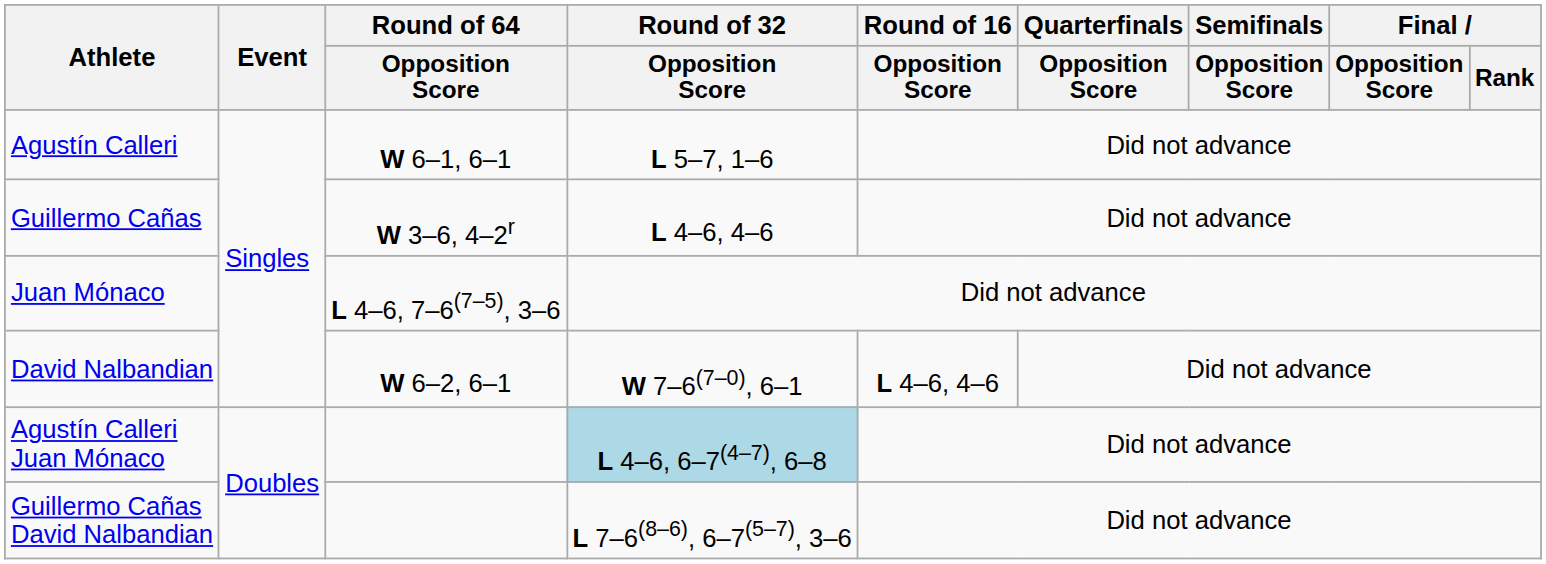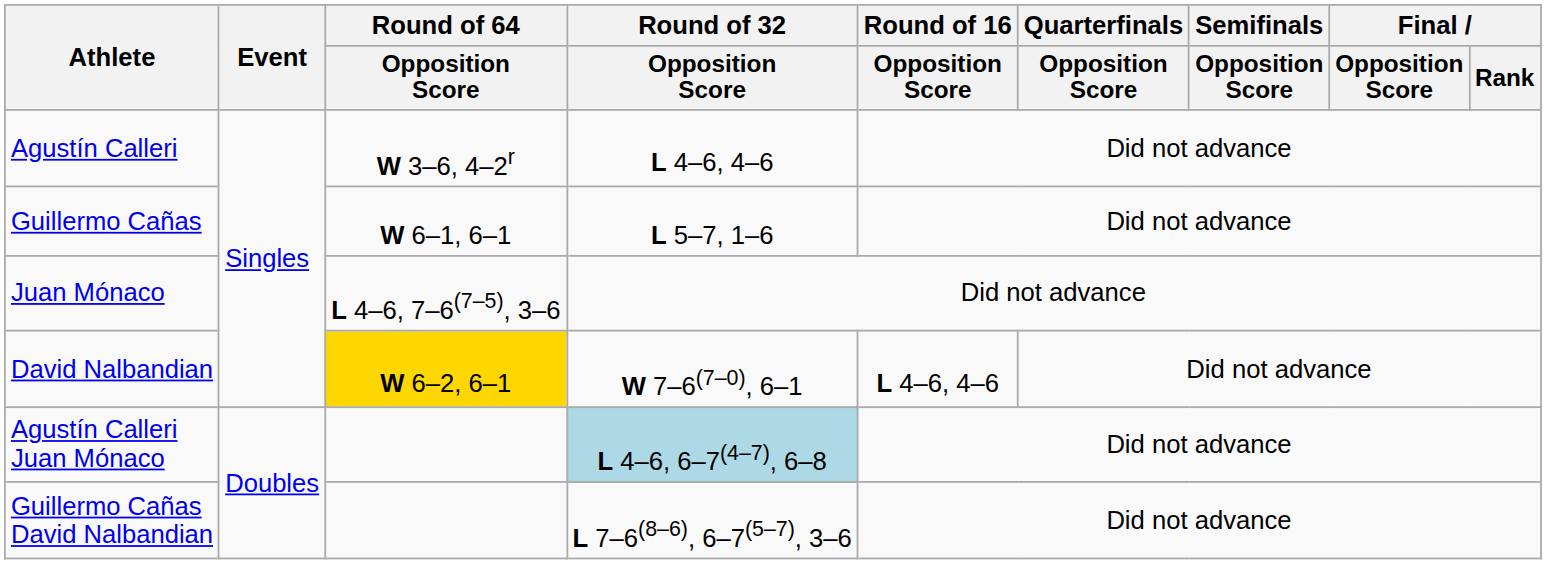 <table class=wikitable style="font-size:90%">
 <tr>
 <th rowspan="2">Athlete</th>
 <th rowspan="2">Event</th>
 <th>Round of 64</th>
 <th>Round of 32</th>
 <th>Round of 16</th>
 <th>Quarterfinals</th>
 <th>Semifinals</th>
 <th colspan=2>Final / </th>
 </tr>
 <tr style="font-size:95%">
 <th>Opposition<br>Score</th>
 <th>Opposition<br>Score</th>
 <th>Opposition<br>Score</th>
 <th>Opposition<br>Score</th>
 <th>Opposition<br>Score</th>
 <th>Opposition<br>Score</th>
 <th>Rank</th>
 </tr>
 <tr align=center>
 <td align=left><a href='#'>Agustín Calleri</a></td>
 <td align=left rowspan=4><a href='#'>Singles</a></td>
-<td><br><strong>W</strong> 6–1, 6–1</td>
-<td><br><strong>L</strong> 5–7, 1–6</td>
+<td><br><strong>W</strong> 3–6, 4–2<sup>r</sup></td>
+<td><br><strong>L</strong> 4–6, 4–6</td>
 <td colspan=5>Did not advance</td>
 </tr>
 <tr align=center>
 <td align=left><a href='#'>Guillermo Cañas</a></td>
-<td><br><strong>W</strong> 3–6, 4–2<sup>r</sup></td>
-<td><br><strong>L</strong> 4–6, 4–6</td>
+<td><br><strong>W</strong> 6–1, 6–1</td>
+<td><br><strong>L</strong> 5–7, 1–6</td>
 <td colspan=5>Did not advance</td>
 </tr>
 <tr align=center>
 <td align=left><a href='#'>Juan Mónaco</a></td>
 <td><br><strong>L</strong> 4–6, 7–6<sup>(7–5)</sup>, 3–6</td>
 <td colspan=6>Did not advance</td>
 </tr>
 <tr align=center>
 <td align=left><a href='#'>David Nalbandian</a></td>
-<td><br><strong>W</strong> 6–2, 6–1</td>
+<td style="background: gold;"><br><strong>W</strong> 6–2, 6–1</td>
 <td><br><strong>W</strong> 7–6<sup>(7–0)</sup>, 6–1</td>
 <td><br><strong>L</strong> 4–6, 4–6</td>
 <td colspan=4>Did not advance</td>
 </tr>
 <tr align=center>
 <td align=left><a href='#'>Agustín Calleri</a><br><a href='#'>Juan Mónaco</a></td>
 <td align=left rowspan=2><a href='#'>Doubles</a></td>
 <td></td>
 <td style="background: lightblue;"><br><strong>L</strong> 4–6, 6–7<sup>(4–7)</sup>, 6–8</td>
 <td colspan=5>Did not advance</td>
 </tr>
 <tr align=center>
 <td align=left><a href='#'>Guillermo Cañas</a><br><a href='#'>David Nalbandian</a></td>
 <td></td>
 <td><br><strong>L</strong> 7–6<sup>(8–6)</sup>, 6–7<sup>(5–7)</sup>, 3–6</td>
 <td colspan=5>Did not advance</td>
 </tr>
 </table>
